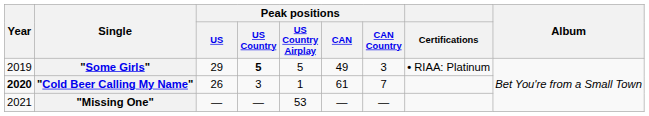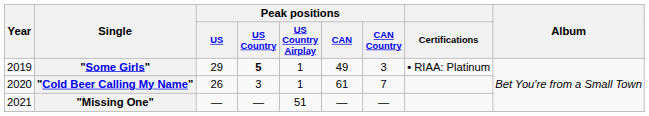 <table class="wikitable plainrowheaders" style="text-align:center;">
 <tr>
 <th rowspan="2">Year</th>
 <th rowspan="2">Single</th>
 <th colspan="5">Peak positions</th>
 <th></th>
 <th rowspan="2">Album</th>
 </tr>
 <tr style="font-size:smaller;">
 <th style="width:4em;"><a href='#'>US</a><br></th>
 <th style="width:4em;"><a href='#'>US Country</a><br></th>
 <th style="width:4em;"><a href='#'>US Country Airplay</a><br></th>
 <th style="width:4em;"><a href='#'>CAN</a><br></th>
 <th style="width:4em;"><a href='#'>CAN Country</a><br></th>
 <th>Certifications</th>
 </tr>
 <tr>
 <td>2019</td>
 <th scope="row">"<a href='#'>Some Girls</a>"</th>
 <td>29</td>
 <td><strong>5</strong></td>
-<td>5</td>
+<td>1</td>
 <td>49</td>
 <td>3</td>
 <td><strong>•</strong> RIAA: Platinum</td>
 <td rowspan="3" style="text-align:left;"><em>Bet You're from a Small Town</em></td>
 </tr>
 <tr>
-<td><strong>2020</strong></td>
+<td>2020</td>
 <th scope="row">"<a href='#'>Cold Beer Calling My Name</a>"<br></th>
 <td>26</td>
 <td>3</td>
 <td>1</td>
 <td>61</td>
 <td>7</td>
 <td></td>
 </tr>
 <tr>
 <td>2021</td>
 <th scope="row">"Missing One"</th>
 <td>—</td>
 <td>—</td>
-<td>53</td>
+<td>51</td>
 <td>—</td>
 <td>—</td>
 <td></td>
 </tr>
 </table>
